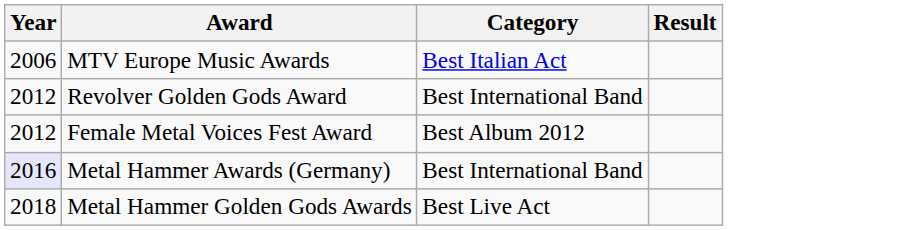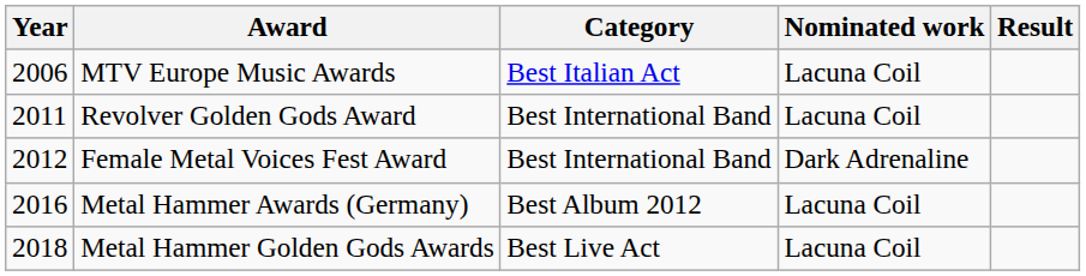 <table class="wikitable sortable">
 <tr>
 <th>Year</th>
 <th>Award</th>
 <th>Category</th>
+<th>Nominated work</th>
 <th>Result</th>
 </tr>
 <tr>
 <td>2006</td>
 <td>MTV Europe Music Awards</td>
 <td><a href='#'>Best Italian Act</a></td>
+<td>Lacuna Coil</td>
 <td></td>
 </tr>
 <tr>
-<td>2012</td>
+<td>2011</td>
 <td>Revolver Golden Gods Award</td>
 <td>Best International Band</td>
+<td>Lacuna Coil</td>
 <td></td>
 </tr>
 <tr>
 <td>2012</td>
 <td>Female Metal Voices Fest Award</td>
-<td>Best Album 2012</td>
+<td>Best International Band</td>
+<td>Dark Adrenaline</td>
 <td></td>
 </tr>
 <tr>
-<td style="background: lavender;">2016</td>
+<td>2016</td>
 <td>Metal Hammer Awards (Germany)</td>
-<td>Best International Band</td>
+<td>Best Album 2012</td>
+<td>Lacuna Coil</td>
 <td></td>
 </tr>
 <tr>
 <td>2018</td>
 <td>Metal Hammer Golden Gods Awards</td>
 <td>Best Live Act</td>
+<td>Lacuna Coil</td>
 <td></td>
 </tr>
 </table>
